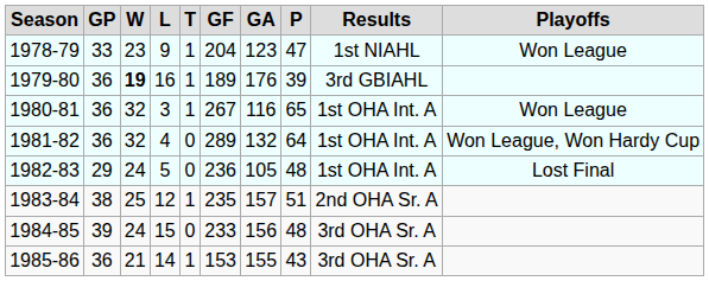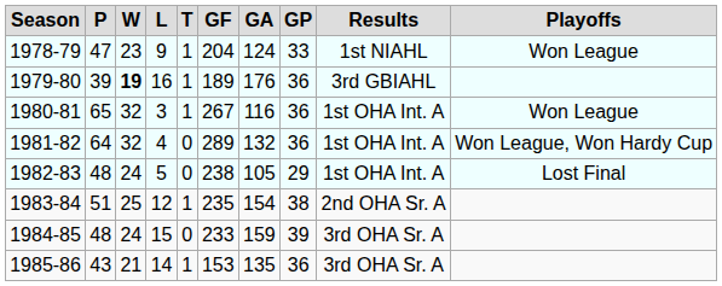 <table class="wikitable">
 <tr align="center"  bgcolor="#dddddd">
 <td><strong>Season</strong></td>
-<td><strong>GP</strong></td>
+<td><strong>P</strong></td>
 <td><strong>W</strong></td>
 <td><strong>L</strong></td>
 <td><strong>T</strong></td>
 <td><strong>GF</strong></td>
 <td><strong>GA</strong></td>
-<td><strong>P</strong></td>
+<td><strong>GP</strong></td>
 <td><strong>Results</strong></td>
 <td><strong>Playoffs</strong></td>
 </tr>
 <tr align="center"  bgcolor="#eeffff">
 <td>1978-79</td>
-<td>33</td>
+<td>47</td>
 <td>23</td>
 <td>9</td>
 <td>1</td>
 <td>204</td>
-<td>123</td>
-<td>47</td>
+<td>124</td>
+<td>33</td>
 <td>1st NIAHL</td>
 <td>Won League</td>
 </tr>
 <tr align="center"  bgcolor="#eeffff">
 <td>1979-80</td>
-<td>36</td>
+<td>39</td>
 <td><strong>19</strong></td>
 <td>16</td>
 <td>1</td>
 <td>189</td>
 <td>176</td>
-<td>39</td>
+<td>36</td>
 <td>3rd GBIAHL</td>
 <td></td>
 </tr>
 <tr align="center"  bgcolor="#eeffff">
 <td>1980-81</td>
-<td>36</td>
+<td>65</td>
 <td>32</td>
 <td>3</td>
 <td>1</td>
 <td>267</td>
 <td>116</td>
-<td>65</td>
+<td>36</td>
 <td>1st OHA Int. A</td>
 <td>Won League</td>
 </tr>
 <tr align="center"  bgcolor="#eeffff">
 <td>1981-82</td>
-<td>36</td>
+<td>64</td>
 <td>32</td>
 <td>4</td>
 <td>0</td>
 <td>289</td>
 <td>132</td>
-<td>64</td>
+<td>36</td>
 <td>1st OHA Int. A</td>
 <td>Won League, Won Hardy Cup</td>
 </tr>
 <tr align="center"  bgcolor="#eeffff">
 <td>1982-83</td>
-<td>29</td>
+<td>48</td>
 <td>24</td>
 <td>5</td>
 <td>0</td>
-<td>236</td>
+<td>238</td>
 <td>105</td>
-<td>48</td>
+<td>29</td>
 <td>1st OHA Int. A</td>
 <td>Lost Final</td>
 </tr>
 <tr align="center">
 <td>1983-84</td>
-<td>38</td>
+<td>51</td>
 <td>25</td>
 <td>12</td>
 <td>1</td>
 <td>235</td>
-<td>157</td>
-<td>51</td>
+<td>154</td>
+<td>38</td>
 <td>2nd OHA Sr. A</td>
 <td></td>
 </tr>
 <tr align="center">
 <td>1984-85</td>
-<td>39</td>
+<td>48</td>
 <td>24</td>
 <td>15</td>
 <td>0</td>
 <td>233</td>
-<td>156</td>
-<td>48</td>
+<td>159</td>
+<td>39</td>
 <td>3rd OHA Sr. A</td>
 <td></td>
 </tr>
 <tr align="center">
 <td>1985-86</td>
-<td>36</td>
+<td>43</td>
 <td>21</td>
 <td>14</td>
 <td>1</td>
 <td>153</td>
-<td>155</td>
-<td>43</td>
+<td>135</td>
+<td>36</td>
 <td>3rd OHA Sr. A</td>
 <td></td>
 </tr>
 </table>
